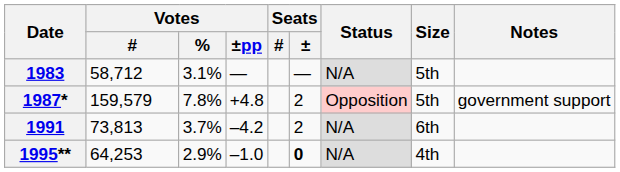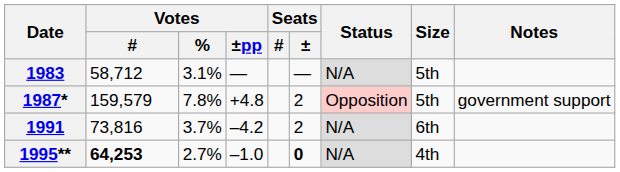 <table class="wikitable" style="font-size:95%;">
 <tr>
 <th width="65" rowspan="2">Date</th>
 <th colspan="3">Votes</th>
 <th colspan="2">Seats</th>
 <th rowspan="2">Status</th>
 <th rowspan="2">Size</th>
 <th rowspan="2">Notes</th>
 </tr>
 <tr>
 <th width="75">#</th>
 <th>%</th>
 <th>±<a href='#'>pp</a></th>
 <th>#</th>
 <th>±</th>
 </tr>
 <tr>
 <th><a href='#'>1983</a></th>
 <td>58,712</td>
 <td>3.1%</td>
 <td>—</td>
 <td style="text-align:center;"></td>
 <td>—</td>
 <td style="background:#ddd;">N/A</td>
 <td>5th</td>
 <td></td>
 </tr>
 <tr>
 <th><a href='#'>1987</a>*</th>
 <td>159,579</td>
 <td>7.8%</td>
 <td>+4.8</td>
 <td style="text-align:center;"></td>
 <td>2</td>
 <td style="background:#fcc;">Opposition</td>
 <td>5th</td>
 <td>government support</td>
 </tr>
 <tr>
 <th><a href='#'>1991</a></th>
-<td>73,813</td>
+<td>73,816</td>
 <td>3.7%</td>
 <td>–4.2</td>
 <td style="text-align:center;"></td>
 <td>2</td>
 <td style="background:#ddd;">N/A</td>
 <td>6th</td>
 <td></td>
 </tr>
 <tr>
 <th><a href='#'>1995</a>**</th>
-<td>64,253</td>
-<td>2.9%</td>
+<td><strong>64,253</strong></td>
+<td>2.7%</td>
 <td>–1.0</td>
 <td style="text-align:center;"></td>
 <td><strong>0</strong></td>
 <td style="background:#ddd;">N/A</td>
 <td>4th</td>
 <td></td>
 </tr>
 </table>
